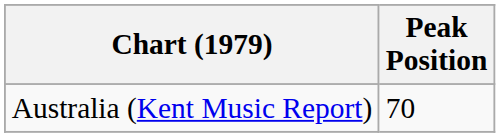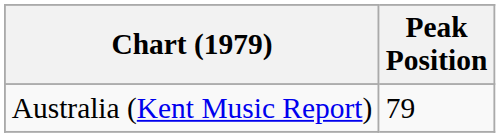 <table class="wikitable sortable plainrowheaders">
 <tr>
 <th>Chart (1979)</th>
 <th>Peak<br>Position</th>
 </tr>
 <tr>
 <td>Australia (<a href='#'>Kent Music Report</a>)</td>
-<td>70</td>
+<td>79</td>
 </tr>
 </table>
